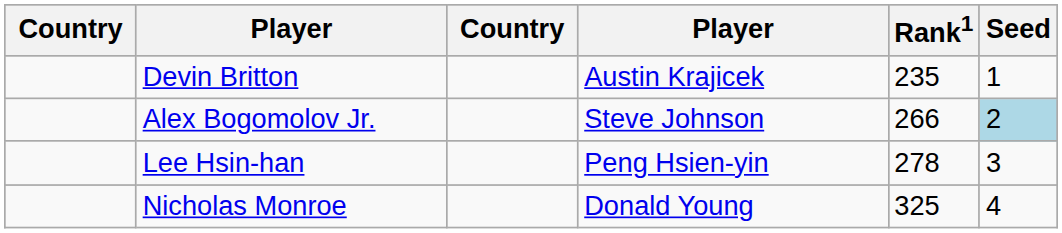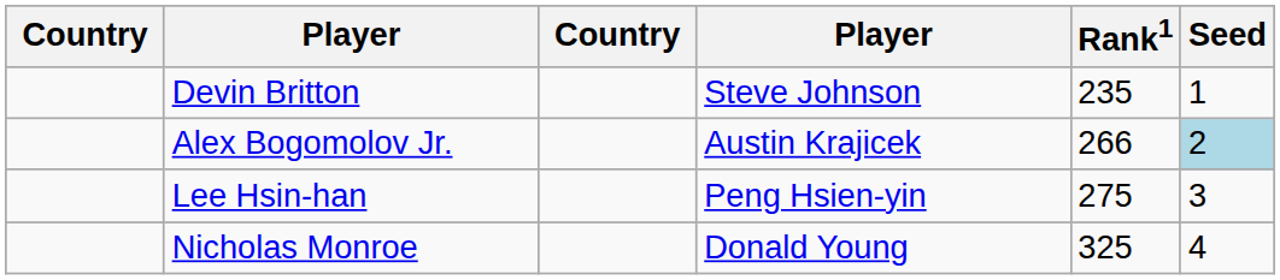 <table class="sortable wikitable">
 <tr>
 <th width="70">Country</th>
 <th width="175">Player</th>
 <th width="70">Country</th>
 <th width="175">Player</th>
 <th>Rank<sup>1</sup></th>
 <th>Seed</th>
 </tr>
 <tr>
 <td></td>
 <td><a href='#'>Devin Britton</a></td>
 <td></td>
-<td><a href='#'>Austin Krajicek</a></td>
+<td><a href='#'>Steve Johnson</a></td>
 <td>235</td>
 <td>1</td>
 </tr>
 <tr>
 <td></td>
 <td><a href='#'>Alex Bogomolov Jr.</a></td>
 <td></td>
-<td><a href='#'>Steve Johnson</a></td>
+<td><a href='#'>Austin Krajicek</a></td>
 <td>266</td>
 <td style="background: lightblue;">2</td>
 </tr>
 <tr>
 <td></td>
 <td><a href='#'>Lee Hsin-han</a></td>
 <td></td>
 <td><a href='#'>Peng Hsien-yin</a></td>
-<td>278</td>
+<td>275</td>
 <td>3</td>
 </tr>
 <tr>
 <td></td>
 <td><a href='#'>Nicholas Monroe</a></td>
 <td></td>
 <td><a href='#'>Donald Young</a></td>
 <td>325</td>
 <td>4</td>
 </tr>
 </table>
